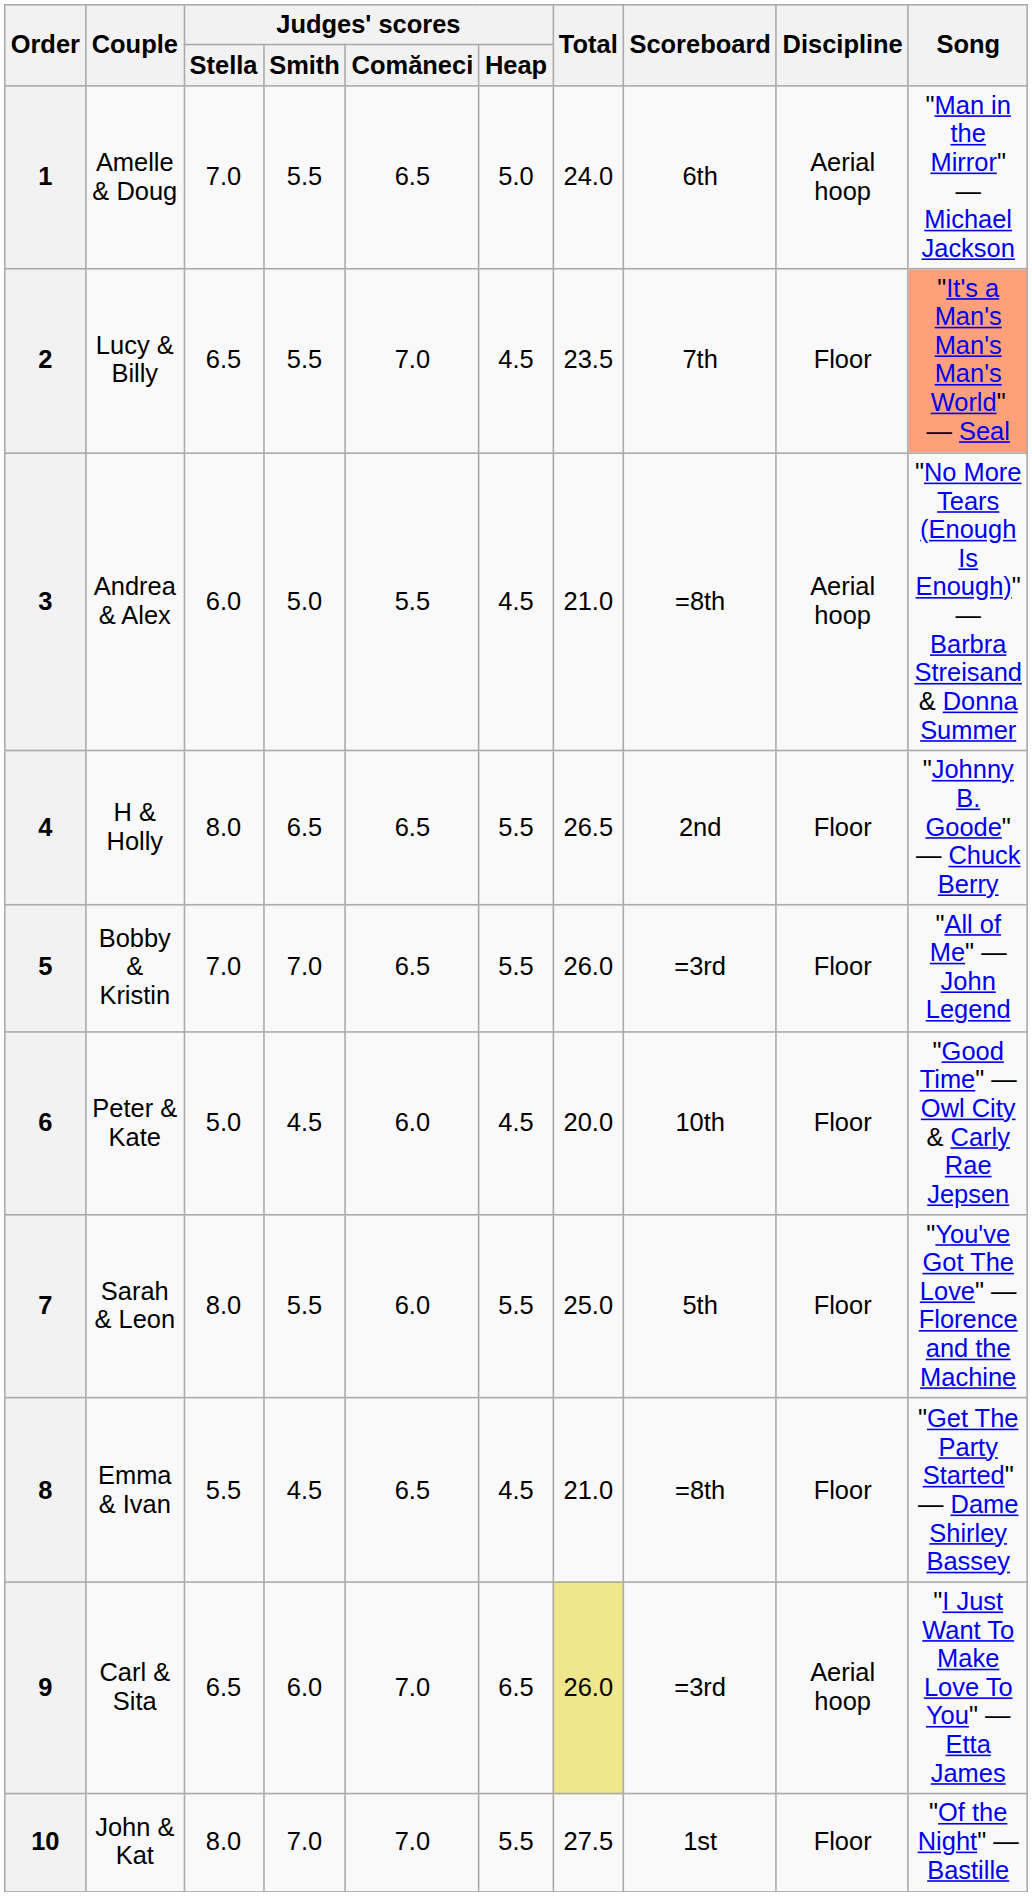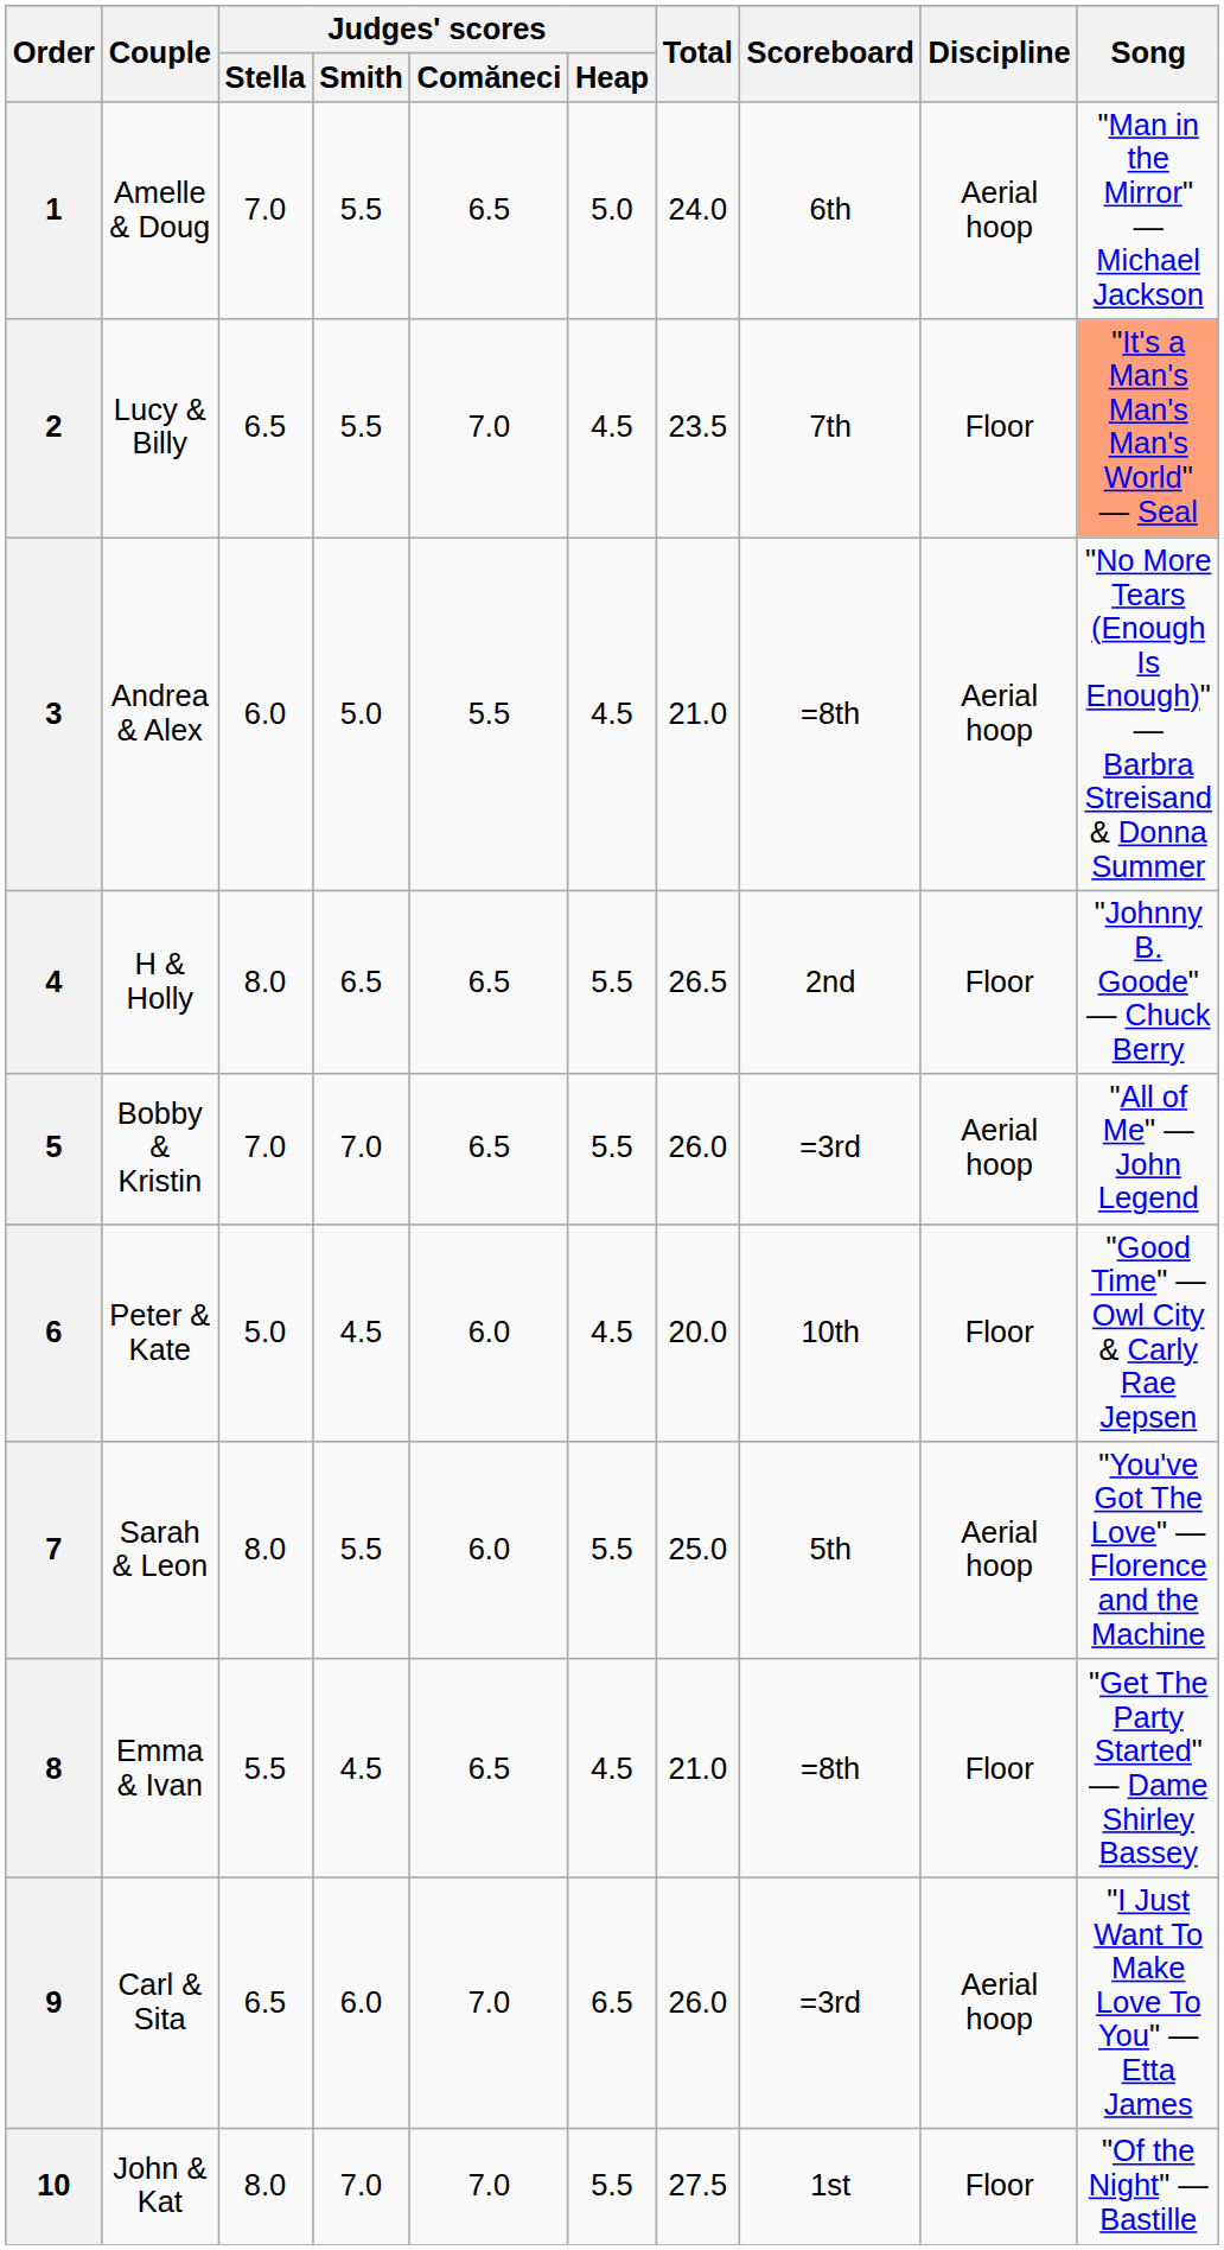 <table class="wikitable plainrowheaders" style="text-align:center;">
 <tr>
 <th scope="col" rowspan="2">Order</th>
 <th scope="col" rowspan="2">Couple</th>
 <th scope="col" colspan="4">Judges' scores</th>
 <th scope="col" rowspan="2">Total</th>
 <th scope="col" rowspan="2">Scoreboard</th>
 <th scope="col" rowspan="2">Discipline</th>
 <th scope="col" rowspan="2">Song</th>
 </tr>
 <tr>
 <th scope="col">Stella</th>
 <th>Smith</th>
 <th>Comăneci</th>
 <th>Heap</th>
 </tr>
 <tr>
 <th scope="col">1</th>
 <td>Amelle & Doug</td>
 <td>7.0</td>
 <td>5.5</td>
 <td>6.5</td>
 <td>5.0</td>
 <td>24.0</td>
 <td>6th</td>
 <td>Aerial hoop</td>
 <td>"<a href='#'>Man in the Mirror</a>" — <a href='#'>Michael Jackson</a></td>
 </tr>
 <tr>
 <th scope="col">2</th>
 <td>Lucy & Billy</td>
 <td>6.5</td>
 <td>5.5</td>
 <td>7.0</td>
 <td>4.5</td>
 <td>23.5</td>
 <td>7th</td>
 <td>Floor</td>
 <td style="background: lightsalmon;">"<a href='#'>It's a Man's Man's Man's World</a>" — <a href='#'>Seal</a></td>
 </tr>
 <tr>
 <th scope="col">3</th>
 <td>Andrea & Alex</td>
 <td>6.0</td>
 <td>5.0</td>
 <td>5.5</td>
 <td>4.5</td>
 <td>21.0</td>
 <td>=8th</td>
 <td>Aerial hoop</td>
 <td>"<a href='#'>No More Tears (Enough Is Enough)</a>" — <a href='#'>Barbra Streisand</a> & <a href='#'>Donna Summer</a></td>
 </tr>
 <tr>
 <th scope="col">4</th>
 <td>H & Holly</td>
 <td>8.0</td>
 <td>6.5</td>
 <td>6.5</td>
 <td>5.5</td>
 <td>26.5</td>
 <td>2nd</td>
 <td>Floor</td>
 <td>"<a href='#'>Johnny B. Goode</a>" — <a href='#'>Chuck Berry</a></td>
 </tr>
 <tr>
 <th scope="col">5</th>
 <td>Bobby & Kristin</td>
 <td>7.0</td>
 <td>7.0</td>
 <td>6.5</td>
 <td>5.5</td>
 <td>26.0</td>
 <td>=3rd</td>
-<td>Floor</td>
+<td>Aerial hoop</td>
 <td>"<a href='#'>All of Me</a>" — <a href='#'>John Legend</a></td>
 </tr>
 <tr>
 <th scope="col">6</th>
 <td>Peter & Kate</td>
 <td>5.0</td>
 <td>4.5</td>
 <td>6.0</td>
 <td>4.5</td>
 <td>20.0</td>
 <td>10th</td>
 <td>Floor</td>
 <td>"<a href='#'>Good Time</a>" — <a href='#'>Owl City</a> & <a href='#'>Carly Rae Jepsen</a></td>
 </tr>
 <tr>
 <th scope="col">7</th>
 <td>Sarah & Leon</td>
 <td>8.0</td>
 <td>5.5</td>
 <td>6.0</td>
 <td>5.5</td>
 <td>25.0</td>
 <td>5th</td>
-<td>Floor</td>
+<td>Aerial hoop</td>
 <td>"<a href='#'>You've Got The Love</a>" — <a href='#'>Florence and the Machine</a></td>
 </tr>
 <tr>
 <th scope="col">8</th>
 <td>Emma & Ivan</td>
 <td>5.5</td>
 <td>4.5</td>
 <td>6.5</td>
 <td>4.5</td>
 <td>21.0</td>
 <td>=8th</td>
 <td>Floor</td>
 <td>"<a href='#'>Get The Party Started</a>" — <a href='#'>Dame Shirley Bassey</a></td>
 </tr>
 <tr>
 <th scope="col">9</th>
 <td>Carl & Sita</td>
 <td>6.5</td>
 <td>6.0</td>
 <td>7.0</td>
 <td>6.5</td>
-<td style="background: khaki;">26.0</td>
+<td>26.0</td>
 <td>=3rd</td>
 <td>Aerial hoop</td>
 <td>"<a href='#'>I Just Want To Make Love To You</a>" — <a href='#'>Etta James</a></td>
 </tr>
 <tr>
 <th scope="col">10</th>
 <td>John & Kat</td>
 <td>8.0</td>
 <td>7.0</td>
 <td>7.0</td>
 <td>5.5</td>
 <td>27.5</td>
 <td>1st</td>
 <td>Floor</td>
 <td>"<a href='#'>Of the Night</a>" — <a href='#'>Bastille</a></td>
 </tr>
 <tr>
 </tr>
 </table>
